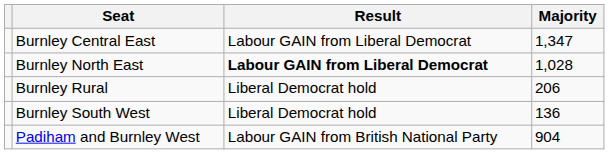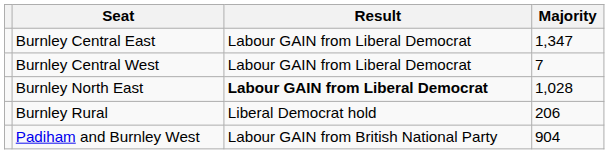 <table class="wikitable" style="right; width:50%">
 <tr>
 <th></th>
 <th>Seat</th>
 <th>Result</th>
 <th>Majority</th>
 </tr>
 <tr>
 <td></td>
 <td>Burnley Central East</td>
 <td>Labour GAIN from Liberal Democrat</td>
 <td>1,347</td>
 </tr>
 <tr>
 <td></td>
+<td>Burnley Central West</td>
+<td>Labour GAIN from Liberal Democrat</td>
+<td>7</td>
+</tr>
+<tr>
+<td></td>
 <td>Burnley North East</td>
 <td><strong>Labour GAIN from Liberal Democrat</strong></td>
 <td>1,028</td>
 </tr>
 <tr>
 <td></td>
 <td>Burnley Rural</td>
 <td>Liberal Democrat hold</td>
 <td>206</td>
 </tr>
 <tr>
 <td></td>
-<td>Burnley South West</td>
-<td>Liberal Democrat hold</td>
-<td>136</td>
-</tr>
-<tr>
-<td></td>
 <td><a href='#'>Padiham</a> and Burnley West</td>
 <td>Labour GAIN from British National Party</td>
 <td>904</td>
 </tr>
 </table>
